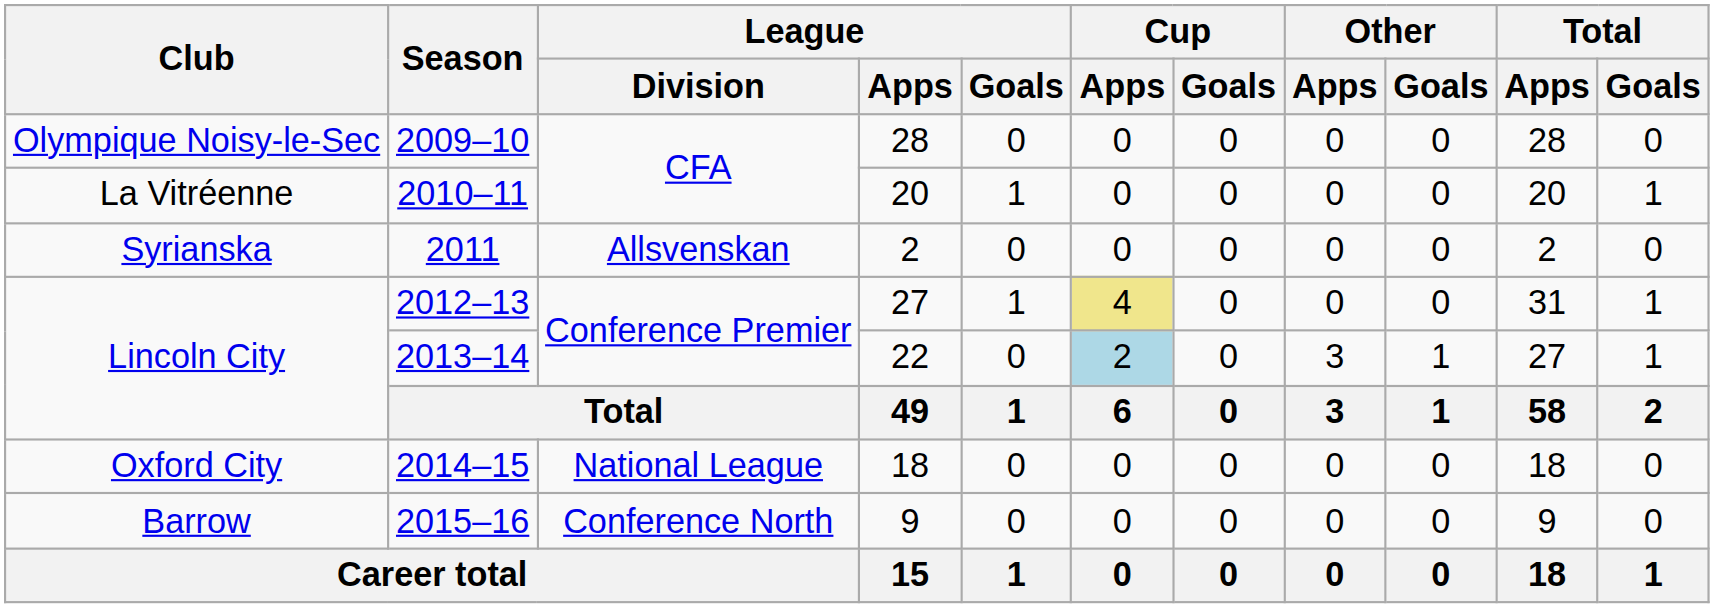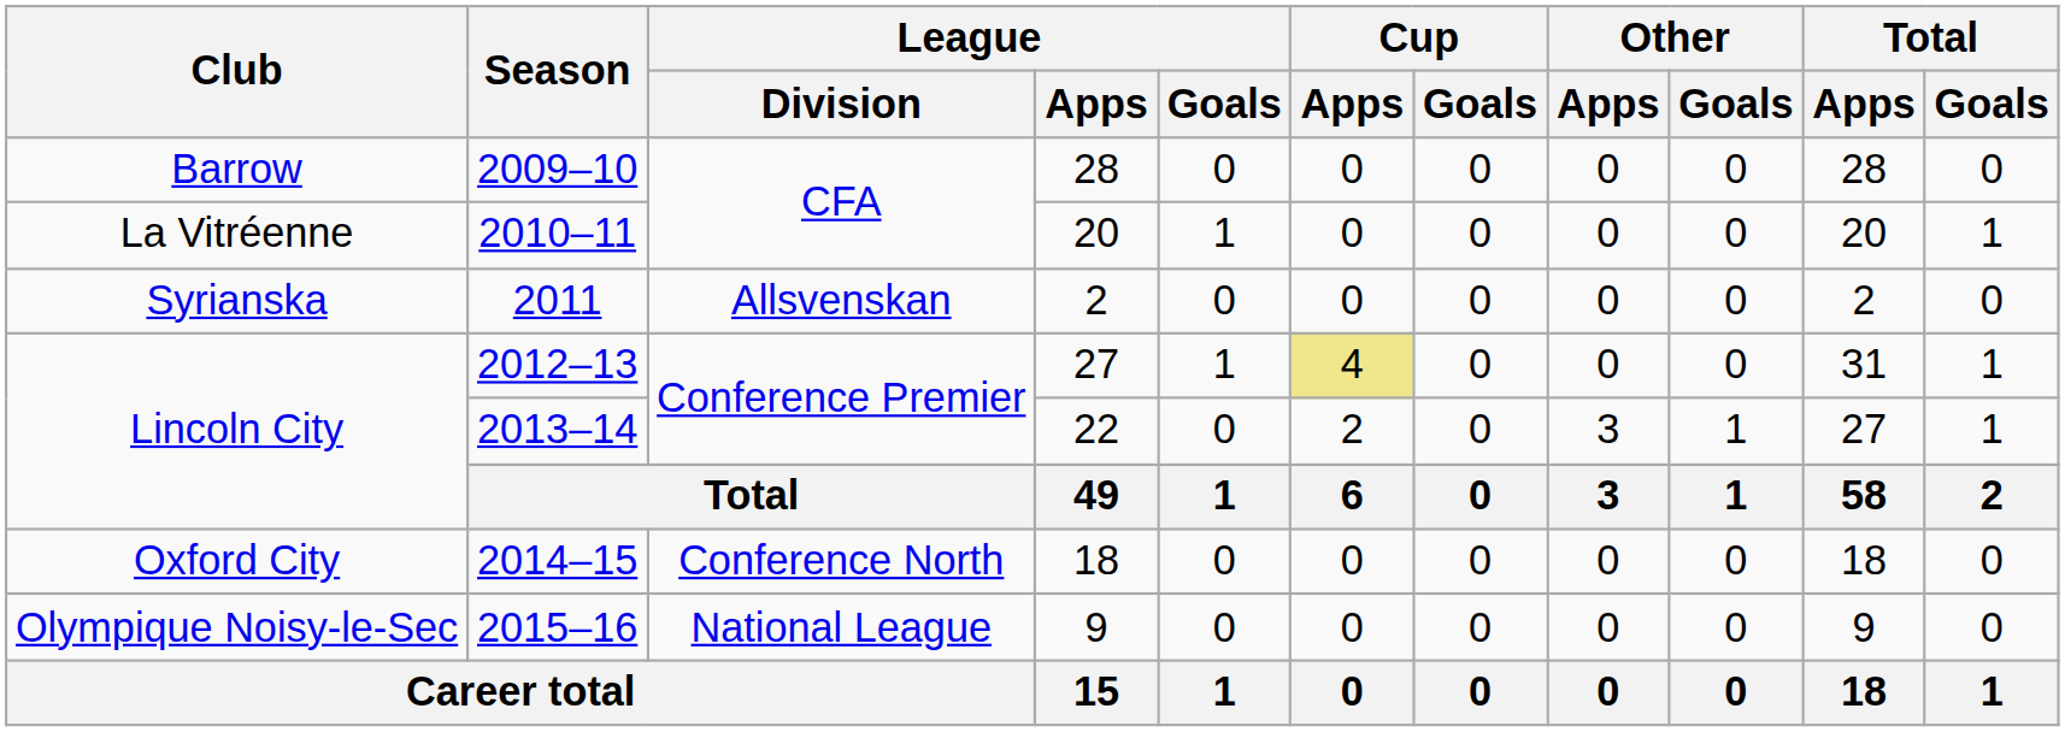 <table class="wikitable" style="text-align: center">
 <tr>
 <th rowspan="2">Club</th>
 <th rowspan="2">Season</th>
 <th colspan="3">League</th>
 <th colspan="2">Cup</th>
 <th colspan="2">Other</th>
 <th colspan="2">Total</th>
 </tr>
 <tr>
 <th>Division</th>
 <th>Apps</th>
 <th>Goals</th>
 <th>Apps</th>
 <th>Goals</th>
 <th>Apps</th>
 <th>Goals</th>
 <th>Apps</th>
 <th>Goals</th>
 </tr>
 <tr>
-<td><a href='#'>Olympique Noisy-le-Sec</a></td>
+<td><a href='#'>Barrow</a></td>
 <td><a href='#'>2009–10</a></td>
 <td rowspan="2"><a href='#'>CFA</a></td>
 <td>28</td>
 <td>0</td>
 <td>0</td>
 <td>0</td>
 <td>0</td>
 <td>0</td>
 <td>28</td>
 <td>0</td>
 </tr>
 <tr>
 <td>La Vitréenne</td>
 <td><a href='#'>2010–11</a></td>
 <td>20</td>
 <td>1</td>
 <td>0</td>
 <td>0</td>
 <td>0</td>
 <td>0</td>
 <td>20</td>
 <td>1</td>
 </tr>
 <tr>
 <td><a href='#'>Syrianska</a></td>
 <td><a href='#'>2011</a></td>
 <td><a href='#'>Allsvenskan</a></td>
 <td>2</td>
 <td>0</td>
 <td>0</td>
 <td>0</td>
 <td>0</td>
 <td>0</td>
 <td>2</td>
 <td>0</td>
 </tr>
 <tr>
 <td rowspan="3"><a href='#'>Lincoln City</a></td>
 <td><a href='#'>2012–13</a></td>
 <td rowspan="2"><a href='#'>Conference Premier</a></td>
 <td>27</td>
 <td>1</td>
 <td style="background: khaki;">4</td>
 <td>0</td>
 <td>0</td>
 <td>0</td>
 <td>31</td>
 <td>1</td>
 </tr>
 <tr>
 <td><a href='#'>2013–14</a></td>
 <td>22</td>
 <td>0</td>
-<td style="background: lightblue;">2</td>
+<td>2</td>
 <td>0</td>
 <td>3</td>
 <td>1</td>
 <td>27</td>
 <td>1</td>
 </tr>
 <tr>
 <th colspan="2"><strong>Total</strong></th>
 <th>49</th>
 <th>1</th>
 <th>6</th>
 <th>0</th>
 <th>3</th>
 <th>1</th>
 <th>58</th>
 <th>2</th>
 </tr>
 <tr>
 <td><a href='#'>Oxford City</a></td>
 <td><a href='#'>2014–15</a></td>
-<td><a href='#'>National League</a></td>
+<td><a href='#'>Conference North</a></td>
 <td>18</td>
 <td>0</td>
 <td>0</td>
 <td>0</td>
 <td>0</td>
 <td>0</td>
 <td>18</td>
 <td>0</td>
 </tr>
 <tr>
-<td><a href='#'>Barrow</a></td>
+<td><a href='#'>Olympique Noisy-le-Sec</a></td>
 <td><a href='#'>2015–16</a></td>
-<td><a href='#'>Conference North</a></td>
+<td><a href='#'>National League</a></td>
 <td>9</td>
 <td>0</td>
 <td>0</td>
 <td>0</td>
 <td>0</td>
 <td>0</td>
 <td>9</td>
 <td>0</td>
 </tr>
 <tr>
 <th colspan="3"><strong>Career total</strong></th>
 <th>15</th>
 <th>1</th>
 <th>0</th>
 <th>0</th>
 <th>0</th>
 <th>0</th>
 <th>18</th>
 <th>1</th>
 </tr>
 </table>
